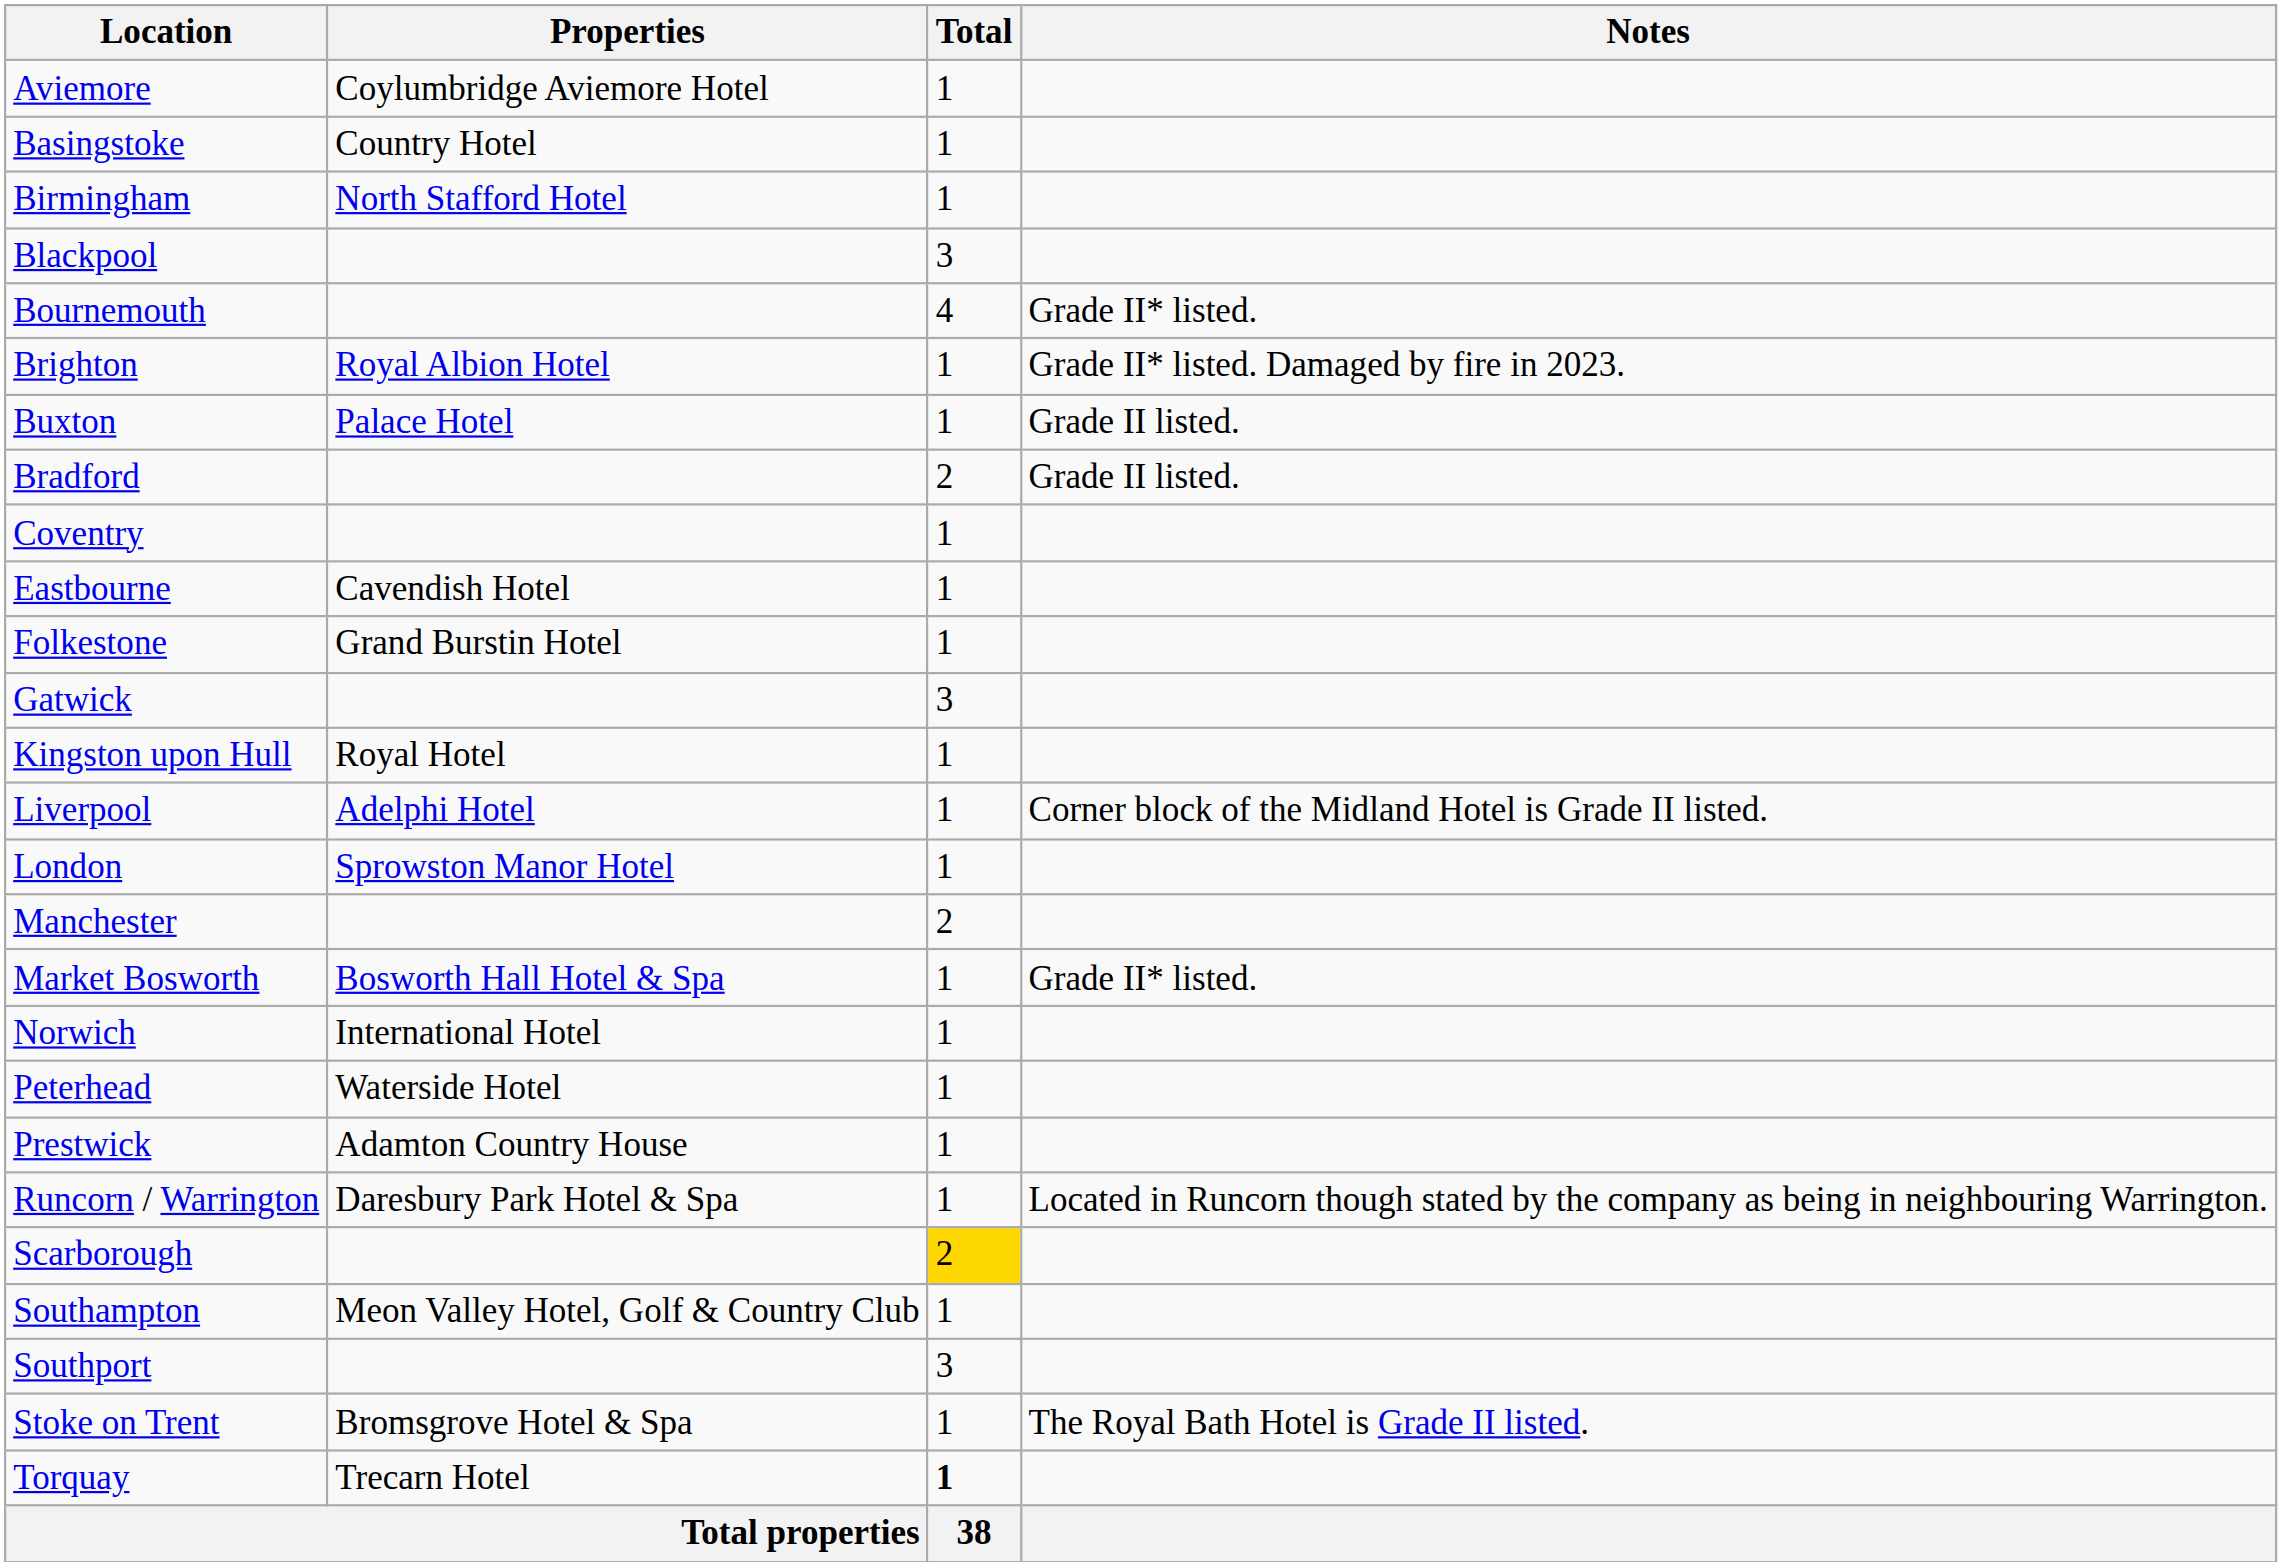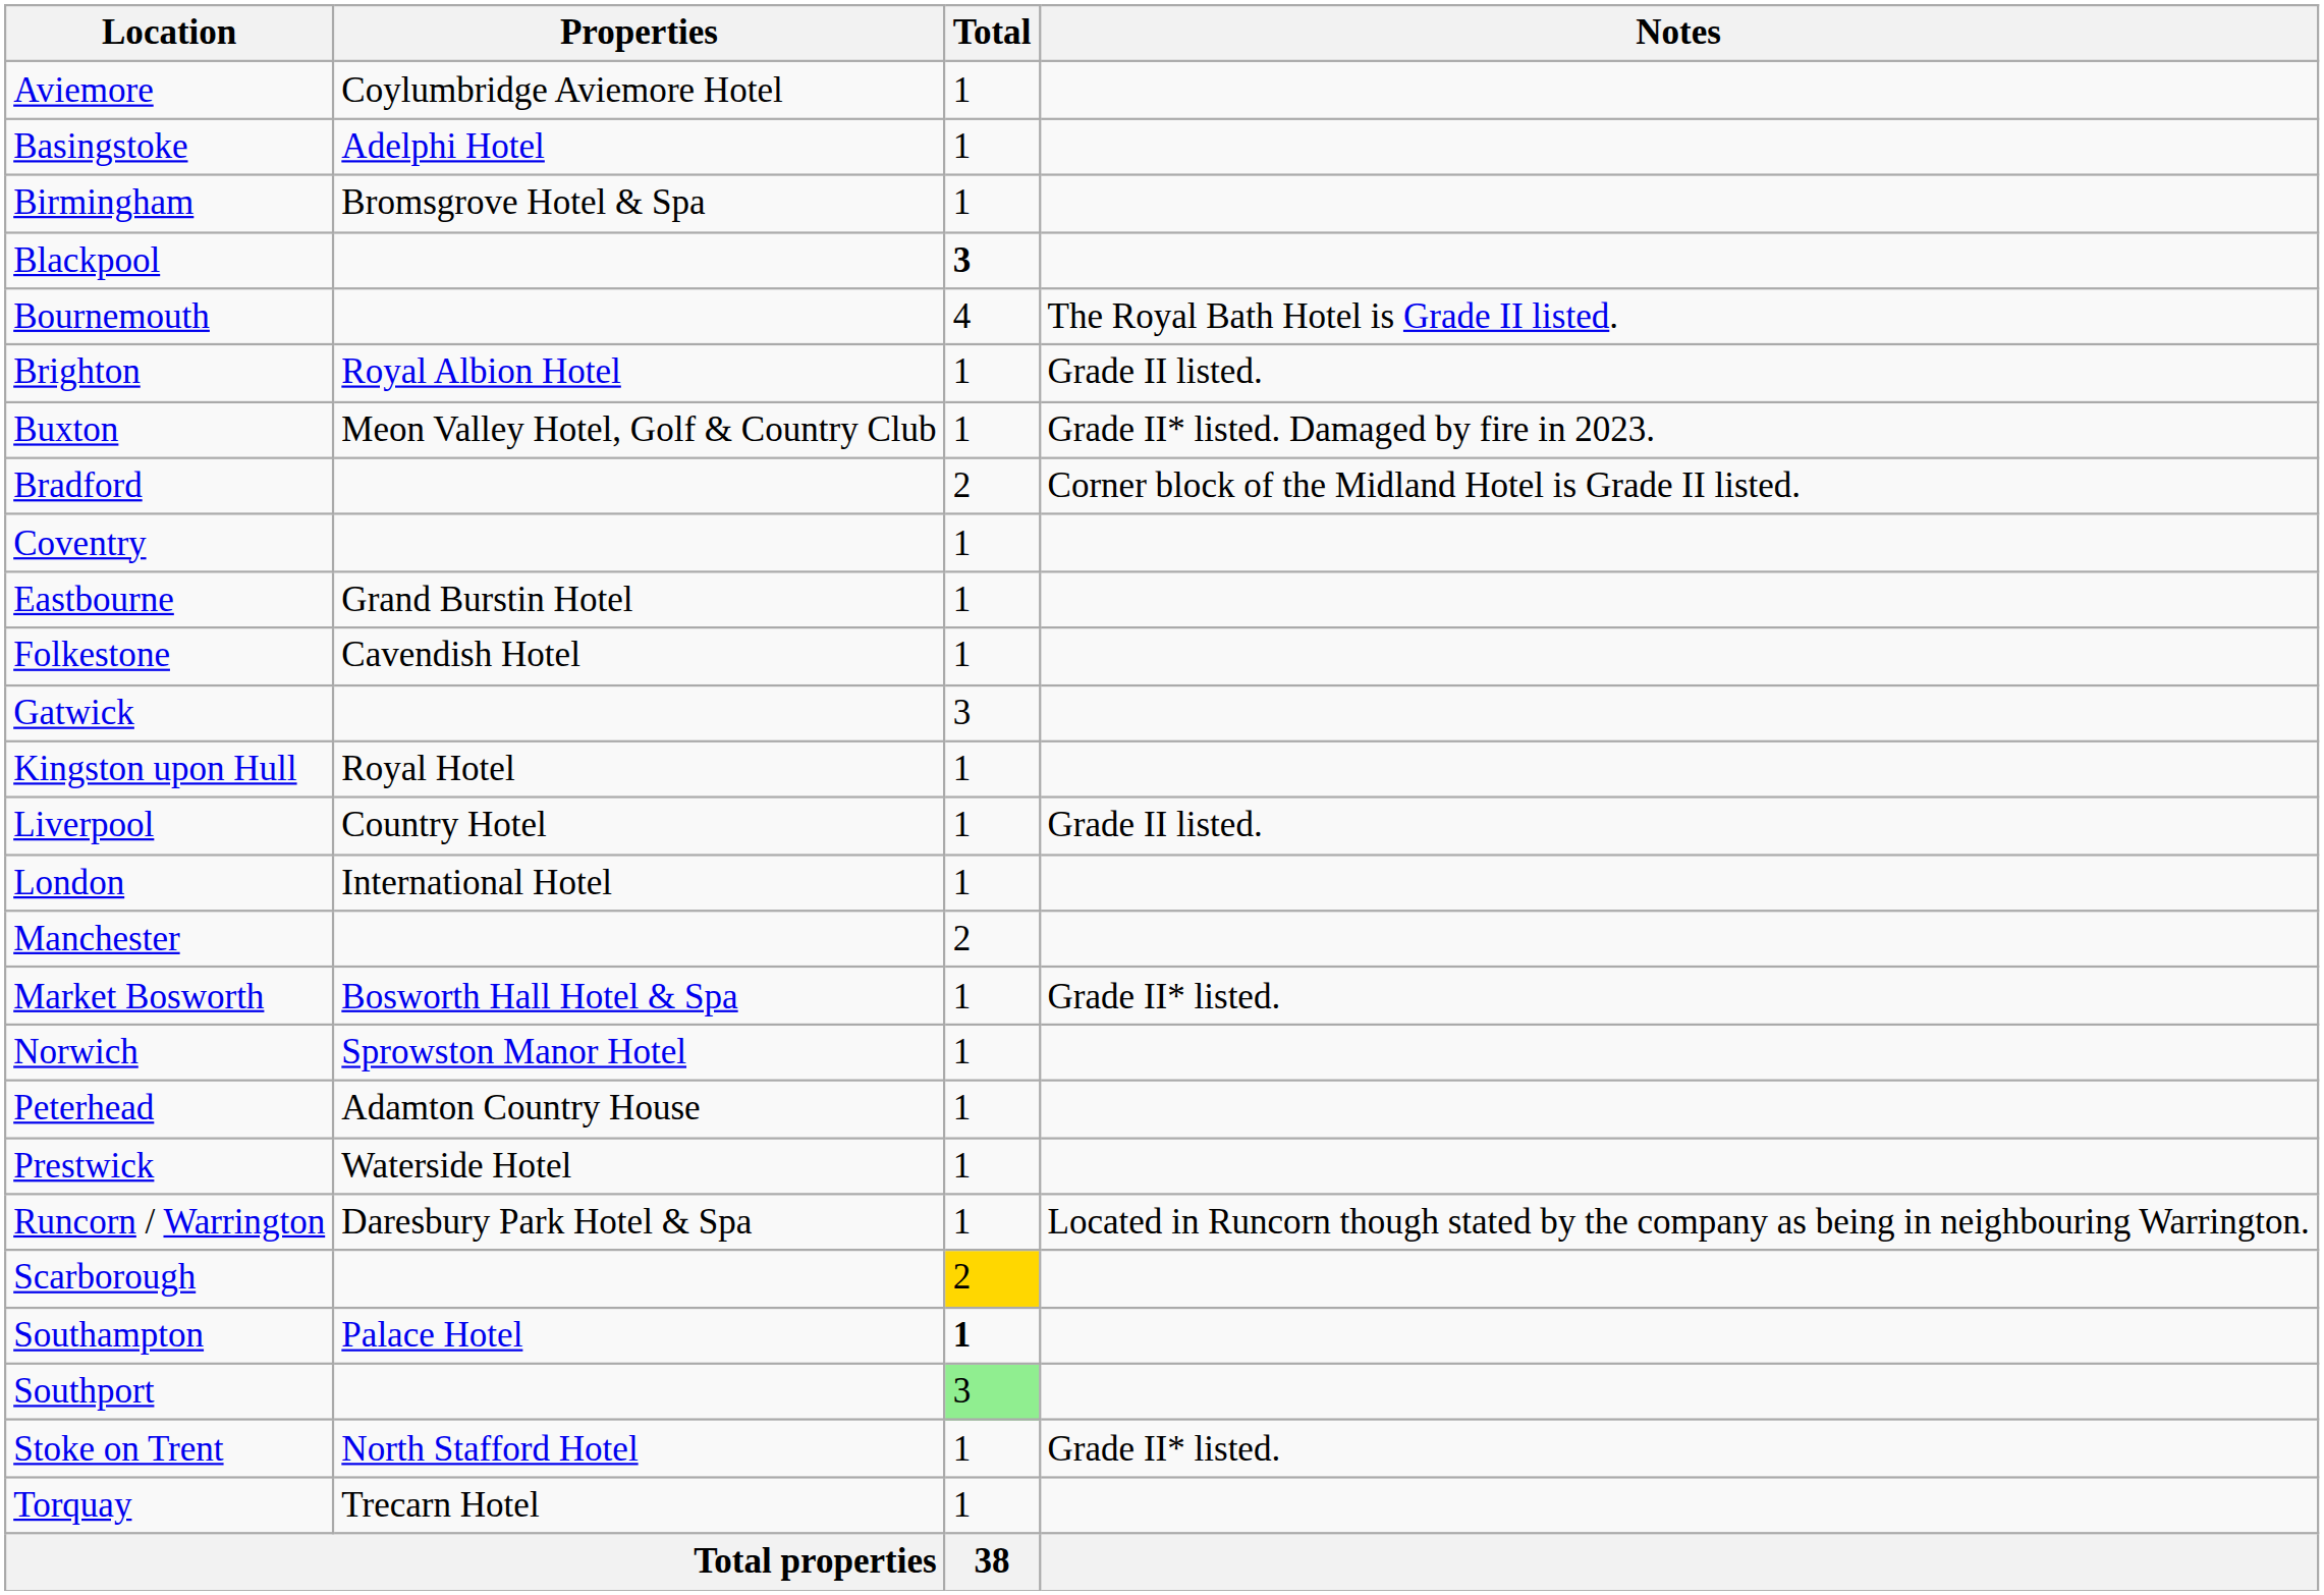 <table class="wikitable sortable">
 <tr>
 <th>Location</th>
 <th class="unsortable">Properties</th>
 <th>Total</th>
 <th class="unsortable">Notes</th>
 </tr>
 <tr>
 <td><a href='#'>Aviemore</a></td>
 <td>Coylumbridge Aviemore Hotel</td>
 <td>1</td>
 <td></td>
 </tr>
 <tr>
 <td><a href='#'>Basingstoke</a></td>
-<td>Country Hotel</td>
+<td><a href='#'>Adelphi Hotel</a></td>
 <td>1</td>
 <td></td>
 </tr>
 <tr>
 <td><a href='#'>Birmingham</a></td>
-<td><a href='#'>North Stafford Hotel</a></td>
+<td>Bromsgrove Hotel & Spa</td>
 <td>1</td>
 <td></td>
 </tr>
 <tr>
 <td><a href='#'>Blackpool</a></td>
 <td></td>
-<td>3</td>
+<td><strong>3</strong></td>
 <td></td>
 </tr>
 <tr>
 <td><a href='#'>Bournemouth</a></td>
 <td></td>
 <td>4</td>
-<td>Grade II* listed.</td>
+<td>The Royal Bath Hotel is <a href='#'>Grade II listed</a>.</td>
 </tr>
 <tr>
 <td><a href='#'>Brighton</a></td>
 <td><a href='#'>Royal Albion Hotel</a></td>
 <td>1</td>
-<td>Grade II* listed. Damaged by fire in 2023.</td>
+<td>Grade II listed.</td>
 </tr>
 <tr>
 <td><a href='#'>Buxton</a></td>
-<td><a href='#'>Palace Hotel</a></td>
+<td>Meon Valley Hotel, Golf & Country Club</td>
 <td>1</td>
-<td>Grade II listed.</td>
+<td>Grade II* listed. Damaged by fire in 2023.</td>
 </tr>
 <tr>
 <td><a href='#'>Bradford</a></td>
 <td></td>
 <td>2</td>
-<td>Grade II listed.</td>
+<td>Corner block of the Midland Hotel is Grade II listed.</td>
 </tr>
 <tr>
 <td><a href='#'>Coventry</a></td>
 <td></td>
 <td>1</td>
 <td></td>
 </tr>
 <tr>
 <td><a href='#'>Eastbourne</a></td>
-<td>Cavendish Hotel</td>
+<td>Grand Burstin Hotel</td>
 <td>1</td>
 <td></td>
 </tr>
 <tr>
 <td><a href='#'>Folkestone</a></td>
-<td>Grand Burstin Hotel</td>
+<td>Cavendish Hotel</td>
 <td>1</td>
 <td></td>
 </tr>
 <tr>
 <td><a href='#'>Gatwick</a></td>
 <td></td>
 <td>3</td>
 <td></td>
 </tr>
 <tr>
 <td><a href='#'>Kingston upon Hull</a></td>
 <td>Royal Hotel</td>
 <td>1</td>
 <td></td>
 </tr>
 <tr>
 <td><a href='#'>Liverpool</a></td>
-<td><a href='#'>Adelphi Hotel</a></td>
+<td>Country Hotel</td>
 <td>1</td>
-<td>Corner block of the Midland Hotel is Grade II listed.</td>
+<td>Grade II listed.</td>
 </tr>
 <tr>
 <td><a href='#'>London</a></td>
-<td><a href='#'>Sprowston Manor Hotel</a></td>
+<td>International Hotel</td>
 <td>1</td>
 <td></td>
 </tr>
 <tr>
 <td><a href='#'>Manchester</a></td>
 <td></td>
 <td>2</td>
 <td></td>
 </tr>
 <tr>
 <td><a href='#'>Market Bosworth</a></td>
 <td><a href='#'>Bosworth Hall Hotel & Spa</a></td>
 <td>1</td>
 <td>Grade II* listed.</td>
 </tr>
 <tr>
 <td><a href='#'>Norwich</a></td>
-<td>International Hotel</td>
+<td><a href='#'>Sprowston Manor Hotel</a></td>
 <td>1</td>
 <td></td>
 </tr>
 <tr>
 <td><a href='#'>Peterhead</a></td>
-<td>Waterside Hotel</td>
+<td>Adamton Country House</td>
 <td>1</td>
 <td></td>
 </tr>
 <tr>
 <td><a href='#'>Prestwick</a></td>
-<td>Adamton Country House</td>
+<td>Waterside Hotel</td>
 <td>1</td>
 <td></td>
 </tr>
 <tr>
 <td><a href='#'>Runcorn</a> / <a href='#'>Warrington</a></td>
 <td>Daresbury Park Hotel & Spa</td>
 <td>1</td>
 <td>Located in Runcorn though stated by the company as being in neighbouring Warrington.</td>
 </tr>
 <tr>
 <td><a href='#'>Scarborough</a></td>
 <td></td>
 <td style="background: gold;">2</td>
 <td></td>
 </tr>
 <tr>
 <td><a href='#'>Southampton</a></td>
-<td>Meon Valley Hotel, Golf & Country Club</td>
-<td>1</td>
+<td><a href='#'>Palace Hotel</a></td>
+<td><strong>1</strong></td>
 <td></td>
 </tr>
 <tr>
 <td><a href='#'>Southport</a></td>
 <td></td>
-<td>3</td>
+<td style="background: lightgreen;">3</td>
 <td></td>
 </tr>
 <tr>
 <td><a href='#'>Stoke on Trent</a></td>
-<td>Bromsgrove Hotel & Spa</td>
+<td><a href='#'>North Stafford Hotel</a></td>
 <td>1</td>
-<td>The Royal Bath Hotel is <a href='#'>Grade II listed</a>.</td>
+<td>Grade II* listed.</td>
 </tr>
 <tr>
 <td><a href='#'>Torquay</a></td>
 <td>Trecarn Hotel</td>
-<td><strong>1</strong></td>
+<td>1</td>
 <td></td>
 </tr>
 <tr class="sortbottom">
 <th colspan="2" style="text-align:right;">Total properties</th>
 <th>38</th>
 <th></th>
 </tr>
 </table>
